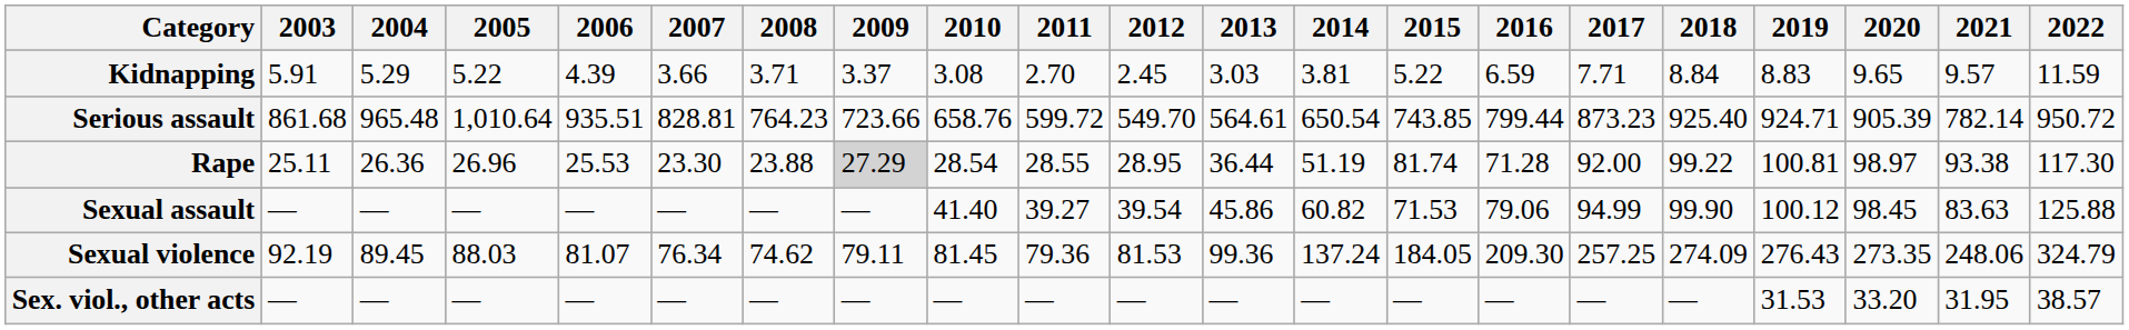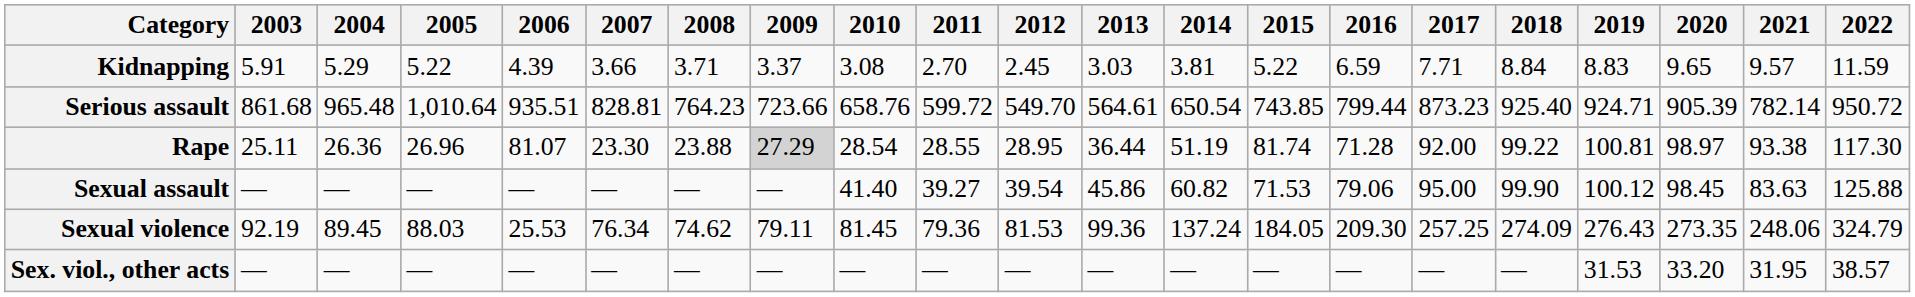 <table class="wikitable defaultcenter sticky-table-col1 sticky-table-head mw-datatable" style="white-space: pre">
 <tr>
 <th style="text-align:right">Category</th>
 <th>2003</th>
 <th>2004</th>
 <th>2005</th>
 <th>2006</th>
 <th>2007</th>
 <th>2008</th>
 <th>2009</th>
 <th>2010</th>
 <th>2011</th>
 <th>2012</th>
 <th>2013</th>
 <th>2014</th>
 <th>2015</th>
 <th>2016</th>
 <th>2017</th>
 <th>2018</th>
 <th>2019</th>
 <th>2020</th>
 <th>2021</th>
 <th>2022</th>
 </tr>
 <tr>
 <th scope="row" style="text-align:right">Kidnapping</th>
 <td>5.91</td>
 <td>5.29</td>
 <td>5.22</td>
 <td>4.39</td>
 <td>3.66</td>
 <td>3.71</td>
 <td>3.37</td>
 <td>3.08</td>
 <td>2.70</td>
 <td>2.45</td>
 <td>3.03</td>
 <td>3.81</td>
 <td>5.22</td>
 <td>6.59</td>
 <td>7.71</td>
 <td>8.84</td>
 <td>8.83</td>
 <td>9.65</td>
 <td>9.57</td>
 <td>11.59</td>
 </tr>
 <tr>
 <th scope="row" style="text-align:right">Serious assault</th>
 <td>861.68</td>
 <td>965.48</td>
 <td>1,010.64</td>
 <td>935.51</td>
 <td>828.81</td>
 <td>764.23</td>
 <td>723.66</td>
 <td>658.76</td>
 <td>599.72</td>
 <td>549.70</td>
 <td>564.61</td>
 <td>650.54</td>
 <td>743.85</td>
 <td>799.44</td>
 <td>873.23</td>
 <td>925.40</td>
 <td>924.71</td>
 <td>905.39</td>
 <td>782.14</td>
 <td>950.72</td>
 </tr>
 <tr>
 <th scope="row" style="text-align:right">Rape</th>
 <td>25.11</td>
 <td>26.36</td>
 <td>26.96</td>
-<td>25.53</td>
+<td>81.07</td>
 <td>23.30</td>
 <td>23.88</td>
 <td style="background: lightgrey;">27.29</td>
 <td>28.54</td>
 <td>28.55</td>
 <td>28.95</td>
 <td>36.44</td>
 <td>51.19</td>
 <td>81.74</td>
 <td>71.28</td>
 <td>92.00</td>
 <td>99.22</td>
 <td>100.81</td>
 <td>98.97</td>
 <td>93.38</td>
 <td>117.30</td>
 </tr>
 <tr>
 <th scope="row" style="text-align:right">Sexual assault</th>
 <td>—</td>
 <td>—</td>
 <td>—</td>
 <td>—</td>
 <td>—</td>
 <td>—</td>
 <td>—</td>
 <td>41.40</td>
 <td>39.27</td>
 <td>39.54</td>
 <td>45.86</td>
 <td>60.82</td>
 <td>71.53</td>
 <td>79.06</td>
-<td>94.99</td>
+<td>95.00</td>
 <td>99.90</td>
 <td>100.12</td>
 <td>98.45</td>
 <td>83.63</td>
 <td>125.88</td>
 </tr>
 <tr>
 <th scope="row" style="text-align:right">Sexual violence</th>
 <td>92.19</td>
 <td>89.45</td>
 <td>88.03</td>
-<td>81.07</td>
+<td>25.53</td>
 <td>76.34</td>
 <td>74.62</td>
 <td>79.11</td>
 <td>81.45</td>
 <td>79.36</td>
 <td>81.53</td>
 <td>99.36</td>
 <td>137.24</td>
 <td>184.05</td>
 <td>209.30</td>
 <td>257.25</td>
 <td>274.09</td>
 <td>276.43</td>
 <td>273.35</td>
 <td>248.06</td>
 <td>324.79</td>
 </tr>
 <tr>
 <th scope="row" style="text-align:right">Sex. viol., other acts</th>
 <td>—</td>
 <td>—</td>
 <td>—</td>
 <td>—</td>
 <td>—</td>
 <td>—</td>
 <td>—</td>
 <td>—</td>
 <td>—</td>
 <td>—</td>
 <td>—</td>
 <td>—</td>
 <td>—</td>
 <td>—</td>
 <td>—</td>
 <td>—</td>
 <td>31.53</td>
 <td>33.20</td>
 <td>31.95</td>
 <td>38.57</td>
 </tr>
 </table>
